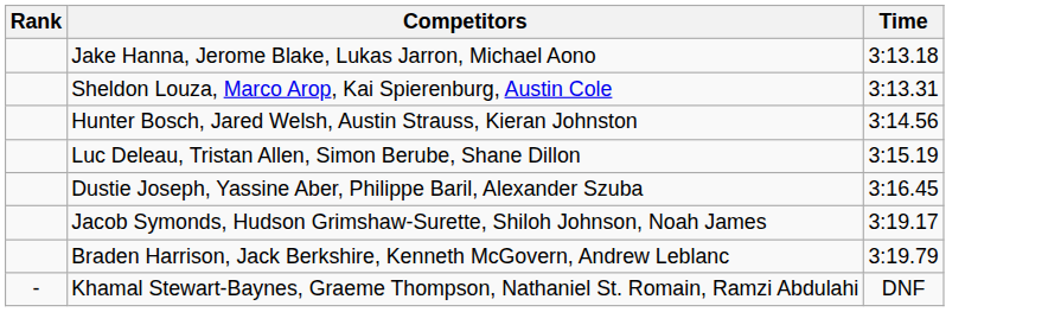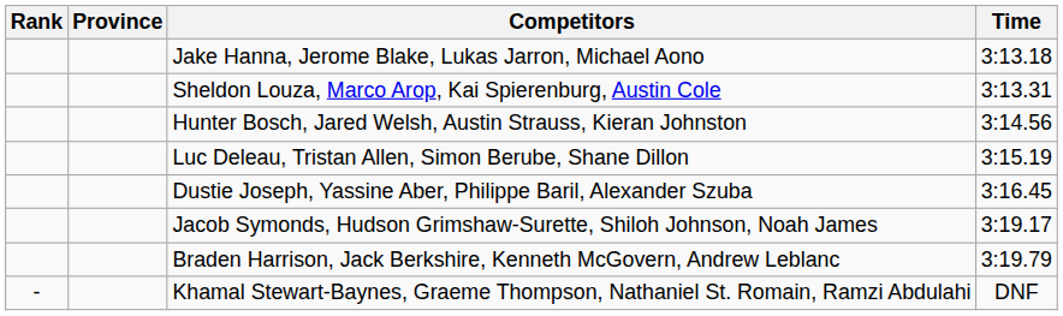 <table class="wikitable sortable" style="text-align:center">
 <tr>
 <th>Rank</th>
+<th>Province</th>
 <th>Competitors</th>
 <th>Time</th>
 </tr>
 <tr>
 <td></td>
+<td align=left></td>
 <td align="left">Jake Hanna, Jerome Blake, Lukas Jarron, Michael Aono</td>
 <td>3:13.18</td>
 </tr>
 <tr>
 <td></td>
+<td align=left></td>
 <td align="left">Sheldon Louza, <a href='#'>Marco Arop</a>, Kai Spierenburg, <a href='#'>Austin Cole</a></td>
 <td>3:13.31</td>
 </tr>
 <tr>
 <td></td>
+<td align=left></td>
 <td align="left">Hunter Bosch, Jared Welsh, Austin Strauss, Kieran Johnston</td>
 <td>3:14.56</td>
 </tr>
 <tr>
 <td></td>
+<td align=left></td>
 <td align="left">Luc Deleau, Tristan Allen, Simon Berube, Shane Dillon</td>
 <td>3:15.19</td>
 </tr>
 <tr>
 <td></td>
+<td align=left></td>
 <td align="left">Dustie Joseph, Yassine Aber, Philippe Baril, Alexander Szuba</td>
 <td>3:16.45</td>
 </tr>
 <tr>
 <td></td>
+<td align=left></td>
 <td align="left">Jacob Symonds, Hudson Grimshaw-Surette, Shiloh Johnson, Noah James</td>
 <td>3:19.17</td>
 </tr>
 <tr>
 <td></td>
+<td align=left></td>
 <td align="left">Braden Harrison, Jack Berkshire, Kenneth McGovern, Andrew Leblanc</td>
 <td>3:19.79</td>
 </tr>
 <tr>
 <td>-</td>
+<td align=left></td>
 <td align="left">Khamal Stewart-Baynes, Graeme Thompson, Nathaniel St. Romain, Ramzi Abdulahi</td>
 <td>DNF</td>
 </tr>
 </table>
